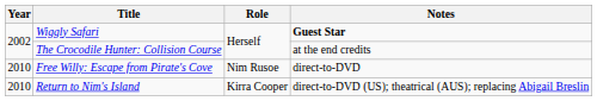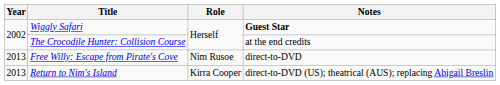 <table class="wikitable">
 <tr>
 <th>Year</th>
 <th>Title</th>
 <th>Role</th>
 <th>Notes</th>
 </tr>
 <tr>
 <td rowspan="2">2002</td>
 <td><em><a href='#'>Wiggly Safari</a></em></td>
 <td rowspan="2">Herself</td>
 <td><strong>Guest Star</strong></td>
 </tr>
 <tr>
 <td><em><a href='#'>The Crocodile Hunter: Collision Course</a></em></td>
 <td>at the end credits</td>
 </tr>
 <tr>
-<td>2010</td>
+<td>2013</td>
 <td><em><a href='#'>Free Willy: Escape from Pirate's Cove</a></em></td>
 <td>Nim Rusoe</td>
 <td>direct-to-DVD</td>
 </tr>
 <tr>
-<td>2010</td>
+<td>2013</td>
 <td><em><a href='#'>Return to Nim's Island</a></em></td>
 <td>Kirra Cooper</td>
 <td>direct-to-DVD (US); theatrical (AUS); replacing <a href='#'>Abigail Breslin</a></td>
 </tr>
 </table>
